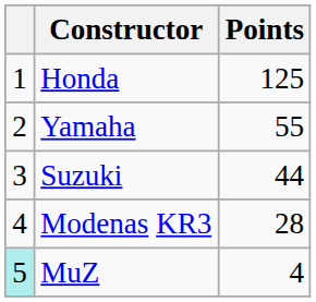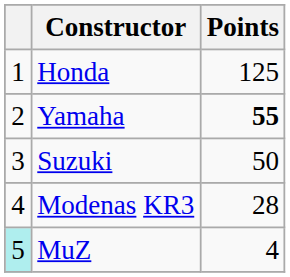 <table class="wikitable" style="font-size: 95%;">
 <tr>
 <th></th>
 <th>Constructor</th>
 <th>Points</th>
 </tr>
 <tr>
 <td align=center>1</td>
 <td> <a href='#'>Honda</a></td>
 <td align=right>125</td>
 </tr>
 <tr>
 <td align=center>2</td>
 <td> <a href='#'>Yamaha</a></td>
-<td align=right>55</td>
+<td align=right><strong>55</strong></td>
 </tr>
 <tr>
 <td align=center>3</td>
 <td> <a href='#'>Suzuki</a></td>
-<td align=right>44</td>
+<td align=right>50</td>
 </tr>
 <tr>
 <td align=center>4</td>
 <td> <a href='#'>Modenas</a> <a href='#'>KR3</a></td>
 <td align=right>28</td>
 </tr>
 <tr>
 <td align=center style="background: paleturquoise;">5</td>
 <td> <a href='#'>MuZ</a></td>
 <td align=right>4</td>
 </tr>
 </table>
